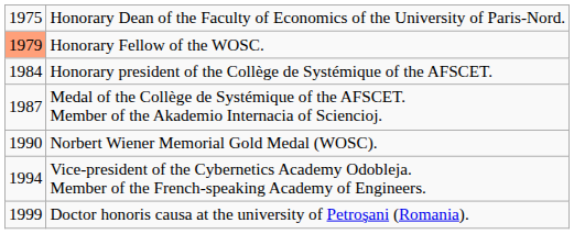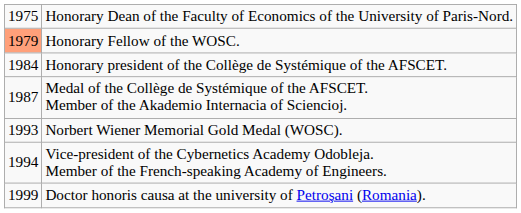 <table class = "wikitable">
 <tr>
 <td>1975</td>
 <td>Honorary Dean of the Faculty of Economics of the University of Paris-Nord.</td>
 </tr>
 <tr>
 <td style="background: lightsalmon;">1979</td>
 <td>Honorary Fellow of the WOSC.</td>
 </tr>
 <tr>
 <td>1984</td>
 <td>Honorary president of the Collège de Systémique of the AFSCET.</td>
 </tr>
 <tr>
 <td>1987</td>
 <td>Medal of the Collège de Systémique of the AFSCET.<br>Member of the Akademio Internacia of Sciencioj.</td>
 </tr>
 <tr>
-<td>1990</td>
+<td>1993</td>
 <td>Norbert Wiener Memorial Gold Medal (WOSC).</td>
 </tr>
 <tr>
 <td>1994</td>
 <td>Vice-president of the Cybernetics Academy Odobleja.<br>Member of the French-speaking Academy of Engineers.</td>
 </tr>
 <tr>
 <td>1999</td>
 <td>Doctor honoris causa at the university of <a href='#'>Petroşani</a> (<a href='#'>Romania</a>).</td>
 </tr>
 </table>
